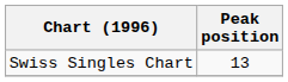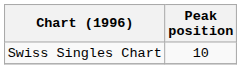 <table class="wikitable">
 <tr>
 <th align="center">Chart (1996)</th>
 <th align="center">Peak<br>position</th>
 </tr>
 <tr>
 <td align="left">Swiss Singles Chart</td>
-<td align="center">13</td>
+<td align="center">10</td>
 </tr>
 <tr>
 </tr>
 </table>
